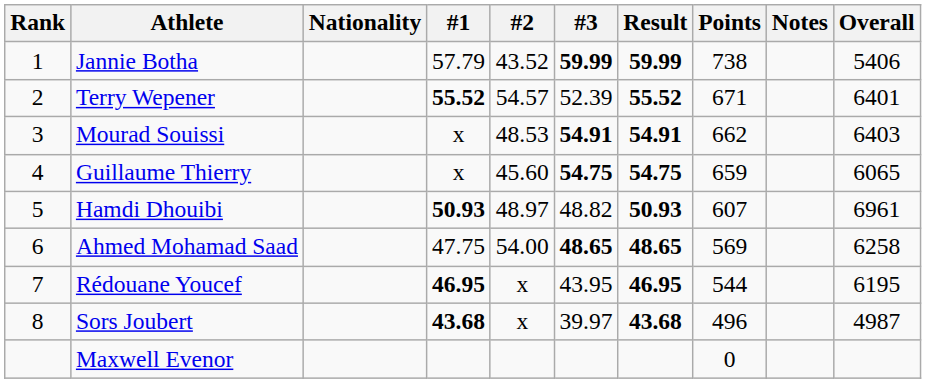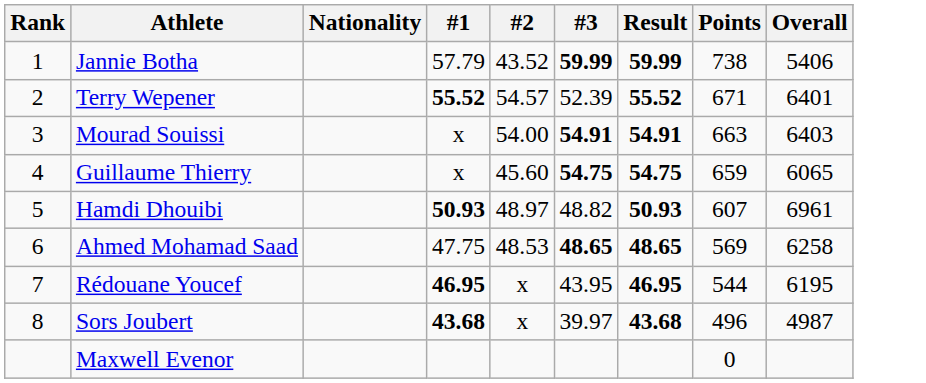 <table class="wikitable sortable" style="text-align:center">
 <tr>
 <th>Rank</th>
 <th>Athlete</th>
 <th>Nationality</th>
 <th>#1</th>
 <th>#2</th>
 <th>#3</th>
 <th>Result</th>
 <th>Points</th>
-<th>Notes</th>
 <th>Overall</th>
 </tr>
 <tr>
 <td>1</td>
 <td align=left><a href='#'>Jannie Botha</a></td>
 <td align=left></td>
 <td>57.79</td>
 <td>43.52</td>
 <td><strong>59.99</strong></td>
 <td><strong>59.99</strong></td>
 <td>738</td>
-<td></td>
 <td>5406</td>
 </tr>
 <tr>
 <td>2</td>
 <td align=left><a href='#'>Terry Wepener</a></td>
 <td align=left></td>
 <td><strong>55.52</strong></td>
 <td>54.57</td>
 <td>52.39</td>
 <td><strong>55.52</strong></td>
 <td>671</td>
-<td></td>
 <td>6401</td>
 </tr>
 <tr>
 <td>3</td>
 <td align=left><a href='#'>Mourad Souissi</a></td>
 <td align=left></td>
 <td>x</td>
-<td>48.53</td>
+<td>54.00</td>
 <td><strong>54.91</strong></td>
 <td><strong>54.91</strong></td>
-<td>662</td>
-<td></td>
+<td>663</td>
 <td>6403</td>
 </tr>
 <tr>
 <td>4</td>
 <td align=left><a href='#'>Guillaume Thierry</a></td>
 <td align=left></td>
 <td>x</td>
 <td>45.60</td>
 <td><strong>54.75</strong></td>
 <td><strong>54.75</strong></td>
 <td>659</td>
-<td></td>
 <td>6065</td>
 </tr>
 <tr>
 <td>5</td>
 <td align=left><a href='#'>Hamdi Dhouibi</a></td>
 <td align=left></td>
 <td><strong>50.93</strong></td>
 <td>48.97</td>
 <td>48.82</td>
 <td><strong>50.93</strong></td>
 <td>607</td>
-<td></td>
 <td>6961</td>
 </tr>
 <tr>
 <td>6</td>
 <td align=left><a href='#'>Ahmed Mohamad Saad</a></td>
 <td align=left></td>
 <td>47.75</td>
-<td>54.00</td>
+<td>48.53</td>
 <td><strong>48.65</strong></td>
 <td><strong>48.65</strong></td>
 <td>569</td>
-<td></td>
 <td>6258</td>
 </tr>
 <tr>
 <td>7</td>
 <td align=left><a href='#'>Rédouane Youcef</a></td>
 <td align=left></td>
 <td><strong>46.95</strong></td>
 <td>x</td>
 <td>43.95</td>
 <td><strong>46.95</strong></td>
 <td>544</td>
-<td></td>
 <td>6195</td>
 </tr>
 <tr>
 <td>8</td>
 <td align=left><a href='#'>Sors Joubert</a></td>
 <td align=left></td>
 <td><strong>43.68</strong></td>
 <td>x</td>
 <td>39.97</td>
 <td><strong>43.68</strong></td>
 <td>496</td>
-<td></td>
 <td>4987</td>
 </tr>
 <tr>
 <td></td>
 <td align=left><a href='#'>Maxwell Evenor</a></td>
 <td align=left></td>
 <td></td>
 <td></td>
 <td></td>
 <td><strong></strong></td>
 <td>0</td>
 <td></td>
-<td></td>
 </tr>
 </table>
